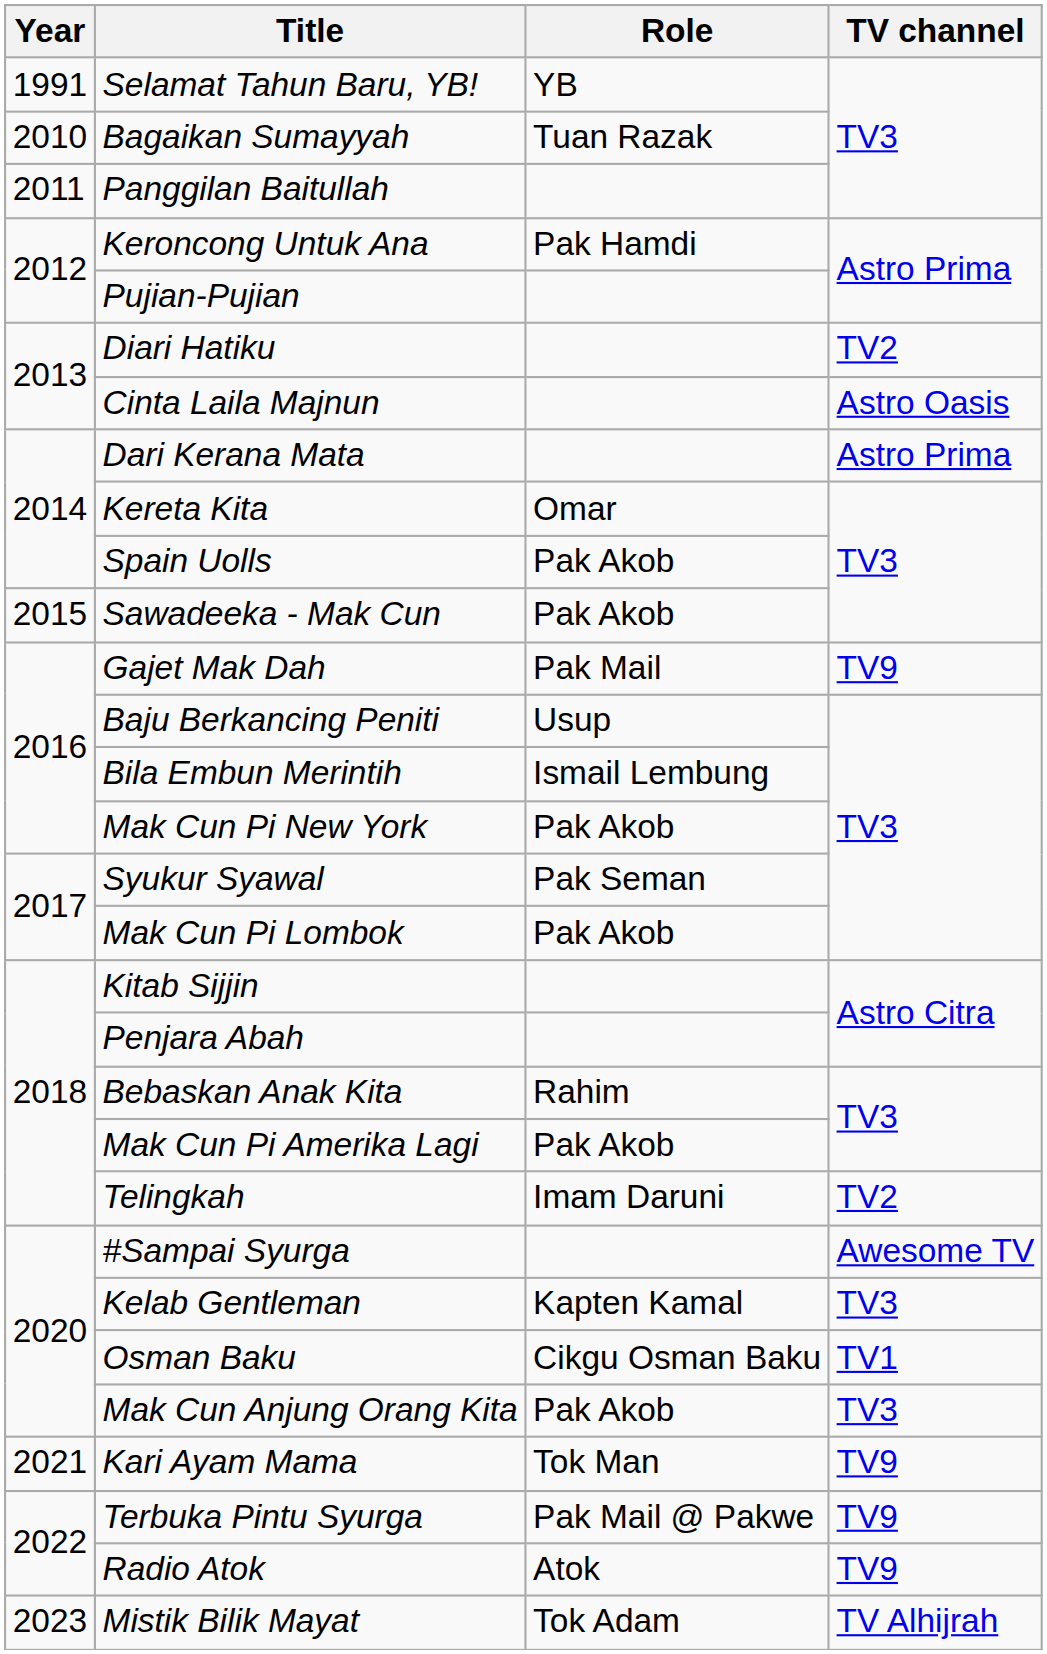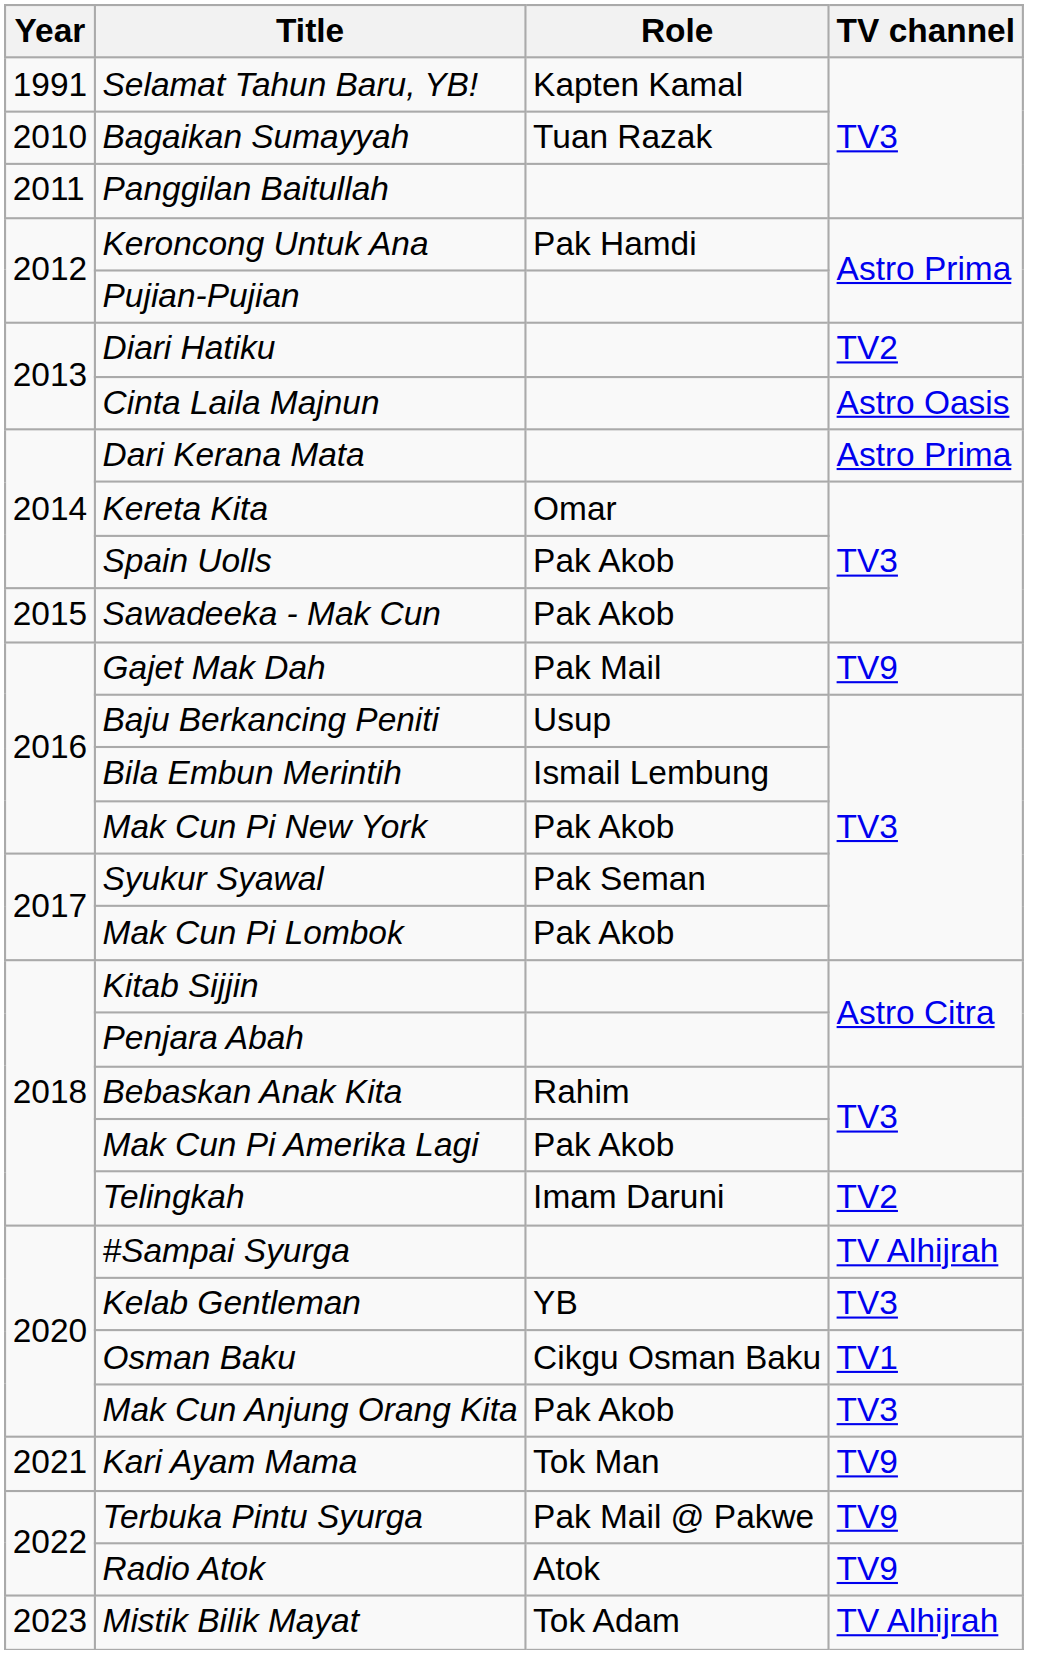 <table class="wikitable">
 <tr>
 <th>Year</th>
 <th>Title</th>
 <th>Role</th>
 <th>TV channel</th>
 </tr>
 <tr>
 <td>1991</td>
 <td><em>Selamat Tahun Baru, YB!</em></td>
-<td>YB</td>
+<td>Kapten Kamal</td>
 <td rowspan="3"><a href='#'>TV3</a></td>
 </tr>
 <tr>
 <td>2010</td>
 <td><em>Bagaikan Sumayyah</em></td>
 <td>Tuan Razak</td>
 </tr>
 <tr>
 <td>2011</td>
 <td><em>Panggilan Baitullah</em></td>
 <td></td>
 </tr>
 <tr>
 <td rowspan="2">2012</td>
 <td><em>Keroncong Untuk Ana</em></td>
 <td>Pak Hamdi</td>
 <td rowspan="2"><a href='#'>Astro Prima</a></td>
 </tr>
 <tr>
 <td><em>Pujian-Pujian</em></td>
 <td></td>
 </tr>
 <tr>
 <td rowspan="2">2013</td>
 <td><em>Diari Hatiku</em></td>
 <td></td>
 <td><a href='#'>TV2</a></td>
 </tr>
 <tr>
 <td><em>Cinta Laila Majnun</em></td>
 <td></td>
 <td><a href='#'>Astro Oasis</a></td>
 </tr>
 <tr>
 <td rowspan="3">2014</td>
 <td><em>Dari Kerana Mata</em></td>
 <td></td>
 <td><a href='#'>Astro Prima</a></td>
 </tr>
 <tr>
 <td><em>Kereta Kita</em></td>
 <td>Omar</td>
 <td rowspan="3"><a href='#'>TV3</a></td>
 </tr>
 <tr>
 <td><em>Spain Uolls</em></td>
 <td>Pak Akob</td>
 </tr>
 <tr>
 <td>2015</td>
 <td><em>Sawadeeka - Mak Cun</em></td>
 <td>Pak Akob</td>
 </tr>
 <tr>
 <td rowspan="4">2016</td>
 <td><em>Gajet Mak Dah</em></td>
 <td>Pak Mail</td>
 <td><a href='#'>TV9</a></td>
 </tr>
 <tr>
 <td><em>Baju Berkancing Peniti</em></td>
 <td>Usup</td>
 <td rowspan="5"><a href='#'>TV3</a></td>
 </tr>
 <tr>
 <td><em>Bila Embun Merintih</em></td>
 <td>Ismail Lembung</td>
 </tr>
 <tr>
 <td><em>Mak Cun Pi New York</em></td>
 <td>Pak Akob</td>
 </tr>
 <tr>
 <td rowspan="2">2017</td>
 <td><em>Syukur Syawal</em></td>
 <td>Pak Seman</td>
 </tr>
 <tr>
 <td><em>Mak Cun Pi Lombok</em></td>
 <td>Pak Akob</td>
 </tr>
 <tr>
 <td rowspan="5">2018</td>
 <td><em>Kitab Sijjin</em></td>
 <td></td>
 <td rowspan="2"><a href='#'>Astro Citra</a></td>
 </tr>
 <tr>
 <td><em>Penjara Abah</em></td>
 <td></td>
 </tr>
 <tr>
 <td><em>Bebaskan Anak Kita</em></td>
 <td>Rahim</td>
 <td rowspan="2"><a href='#'>TV3</a></td>
 </tr>
 <tr>
 <td><em>Mak Cun Pi Amerika Lagi</em></td>
 <td>Pak Akob</td>
 </tr>
 <tr>
 <td><em>Telingkah</em></td>
 <td>Imam Daruni</td>
 <td><a href='#'>TV2</a></td>
 </tr>
 <tr>
 <td rowspan="4">2020</td>
 <td><em>#Sampai Syurga</em></td>
 <td></td>
-<td><a href='#'>Awesome TV</a></td>
+<td><a href='#'>TV Alhijrah</a></td>
 </tr>
 <tr>
 <td><em>Kelab Gentleman</em></td>
-<td>Kapten Kamal</td>
+<td>YB</td>
 <td><a href='#'>TV3</a></td>
 </tr>
 <tr>
 <td><em>Osman Baku</em></td>
 <td>Cikgu Osman Baku</td>
 <td><a href='#'>TV1</a></td>
 </tr>
 <tr>
 <td><em>Mak Cun Anjung Orang Kita</em></td>
 <td>Pak Akob</td>
 <td><a href='#'>TV3</a></td>
 </tr>
 <tr>
 <td>2021</td>
 <td><em>Kari Ayam Mama</em></td>
 <td>Tok Man</td>
 <td><a href='#'>TV9</a></td>
 </tr>
 <tr>
 <td rowspan="2">2022</td>
 <td><em>Terbuka Pintu Syurga</em></td>
 <td>Pak Mail @ Pakwe</td>
 <td><a href='#'>TV9</a></td>
 </tr>
 <tr>
 <td><em>Radio Atok</em></td>
 <td>Atok</td>
 <td><a href='#'>TV9</a></td>
 </tr>
 <tr>
 <td>2023</td>
 <td><em>Mistik Bilik Mayat</em></td>
 <td>Tok Adam</td>
 <td><a href='#'>TV Alhijrah</a></td>
 </tr>
 </table>
